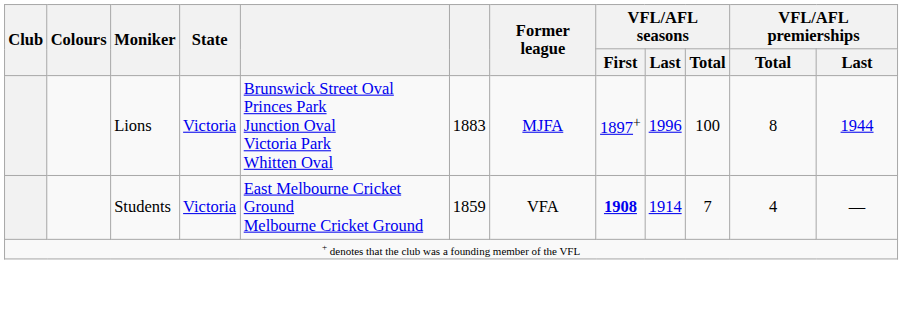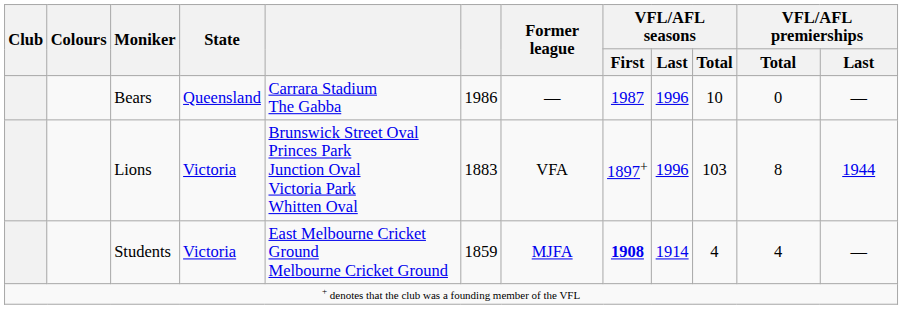 <table class="wikitable plainrowheaders sortable" style=text-align:center>
 <tr>
 <th rowspan=2>Club</th>
 <th rowspan=2 class=unsortable>Colours</th>
 <th rowspan=2>Moniker</th>
 <th rowspan=2>State</th>
 <th rowspan=2></th>
 <th rowspan=2></th>
 <th rowspan=2 class=unsortable>Former league</th>
 <th colspan=3>VFL/AFL seasons</th>
 <th colspan=2>VFL/AFL premierships</th>
 </tr>
 <tr>
 <th>First</th>
 <th>Last</th>
 <th data-sort-type=number>Total</th>
 <th data-sort-type=number>Total</th>
 <th>Last</th>
 </tr>
 <tr>
 <th scope=row style=text-align:left></th>
 <td></td>
+<td align=left>Bears</td>
+<td align=left><a href='#'>Queensland</a></td>
+<td align=left><a href='#'>Carrara Stadium</a> <br> <a href='#'>The Gabba</a></td>
+<td>1986</td>
+<td>—</td>
+<td><a href='#'>1987</a></td>
+<td><a href='#'>1996</a></td>
+<td>10</td>
+<td>0</td>
+<td>—</td>
+</tr>
+<tr>
+<th scope=row style=text-align:left></th>
+<td></td>
 <td align=left>Lions</td>
 <td align=left><a href='#'>Victoria</a></td>
 <td align=left><a href='#'>Brunswick Street Oval</a> <br> <a href='#'>Princes Park</a> <br> <a href='#'>Junction Oval</a> <br> <a href='#'>Victoria Park</a> <br> <a href='#'>Whitten Oval</a></td>
 <td>1883</td>
-<td><a href='#'>MJFA</a></td>
+<td>VFA</td>
 <td><a href='#'>1897</a><sup>+</sup></td>
 <td><a href='#'>1996</a></td>
-<td>100</td>
+<td>103</td>
 <td>8</td>
 <td><a href='#'>1944</a></td>
 </tr>
 <tr>
 <th scope=row style=text-align:left></th>
 <td></td>
 <td align=left>Students</td>
 <td align=left><a href='#'>Victoria</a></td>
 <td align=left><a href='#'>East Melbourne Cricket Ground</a> <br> <a href='#'>Melbourne Cricket Ground</a></td>
 <td>1859</td>
-<td>VFA</td>
+<td><a href='#'>MJFA</a></td>
 <td><strong><a href='#'>1908</a></strong></td>
 <td><a href='#'>1914</a></td>
-<td>7</td>
+<td>4</td>
 <td>4</td>
 <td>—</td>
 </tr>
 <tr class=sortbottom>
 <td colspan=12 style="font-size:8pt; text-align:center"><sup>+</sup> denotes that the club was a founding member of the VFL</td>
 </tr>
 </table>
